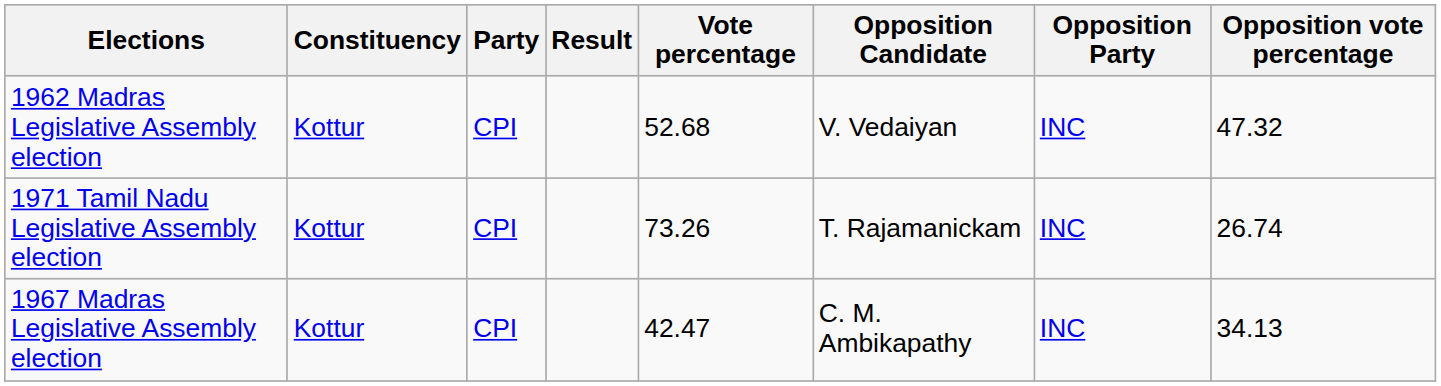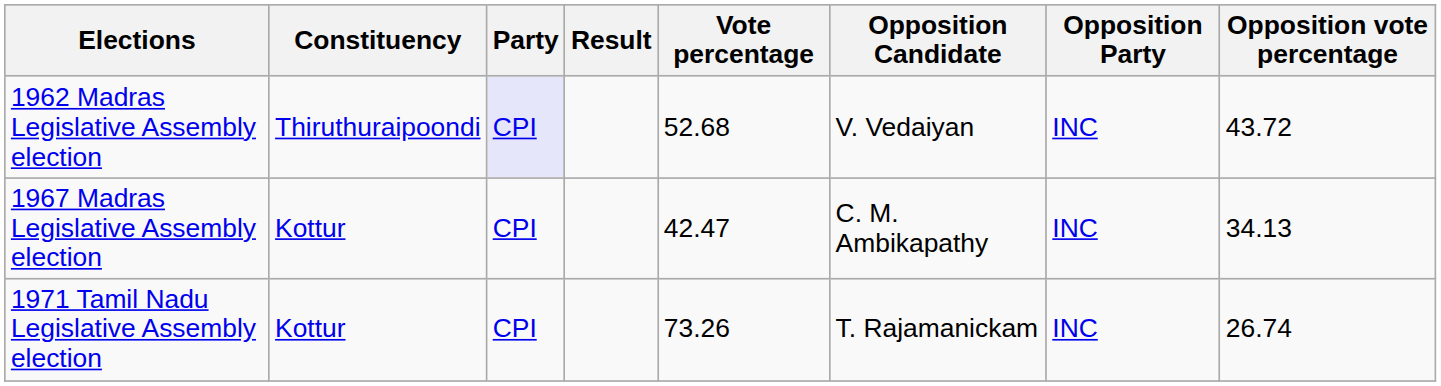 <table class="wikitable sortable">
 <tr>
 <th>Elections</th>
 <th>Constituency</th>
 <th>Party</th>
 <th>Result</th>
 <th>Vote percentage</th>
 <th>Opposition Candidate</th>
 <th>Opposition Party</th>
 <th>Opposition vote percentage</th>
 </tr>
 <tr>
 <td><a href='#'>1962 Madras Legislative Assembly election</a></td>
-<td><a href='#'>Kottur</a></td>
-<td><a href='#'>CPI</a></td>
+<td><a href='#'>Thiruthuraipoondi</a></td>
+<td style="background: lavender;"><a href='#'>CPI</a></td>
 <td></td>
 <td>52.68</td>
 <td>V. Vedaiyan</td>
 <td><a href='#'>INC</a></td>
-<td>47.32</td>
+<td>43.72</td>
+</tr>
+<tr>
+<td><a href='#'>1967 Madras Legislative Assembly election</a></td>
+<td><a href='#'>Kottur</a></td>
+<td><a href='#'>CPI</a></td>
+<td></td>
+<td>42.47</td>
+<td>C. M. Ambikapathy</td>
+<td><a href='#'>INC</a></td>
+<td>34.13</td>
 </tr>
 <tr>
 <td><a href='#'>1971 Tamil Nadu Legislative Assembly election</a></td>
 <td><a href='#'>Kottur</a></td>
 <td><a href='#'>CPI</a></td>
 <td></td>
 <td>73.26</td>
 <td>T. Rajamanickam</td>
 <td><a href='#'>INC</a></td>
 <td>26.74</td>
 </tr>
-<tr>
-<td><a href='#'>1967 Madras Legislative Assembly election</a></td>
-<td><a href='#'>Kottur</a></td>
-<td><a href='#'>CPI</a></td>
-<td></td>
-<td>42.47</td>
-<td>C. M. Ambikapathy</td>
-<td><a href='#'>INC</a></td>
-<td>34.13</td>
-</tr>
 </table>
